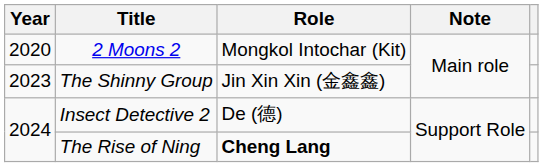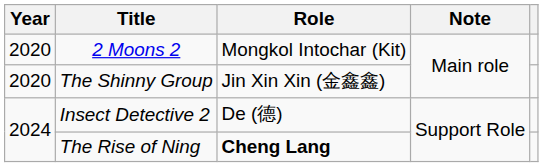 <table class="wikitable">
 <tr>
 <th>Year</th>
 <th>Title</th>
 <th>Role</th>
 <th>Note</th>
 <th class="unsortable"></th>
 </tr>
 <tr align="center">
 <td>2020</td>
 <td><a href='#'><em>2 Moons 2</em></a></td>
 <td>Mongkol Intochar (Kit)</td>
 <td rowspan="2">Main role</td>
 <td></td>
 </tr>
 <tr>
-<td>2023</td>
+<td>2020</td>
 <td><em>The Shinny Group</em></td>
 <td>Jin Xin Xin (金鑫鑫)</td>
 <td></td>
 </tr>
 <tr>
 <td rowspan="2">2024</td>
 <td><em>Insect Detective 2</em></td>
 <td>De (德)</td>
 <td rowspan="2">Support Role</td>
 <td></td>
 </tr>
 <tr>
 <td><em>The Rise of Ning</em></td>
 <td><strong>Cheng Lang</strong></td>
 <td></td>
 </tr>
 </table>
